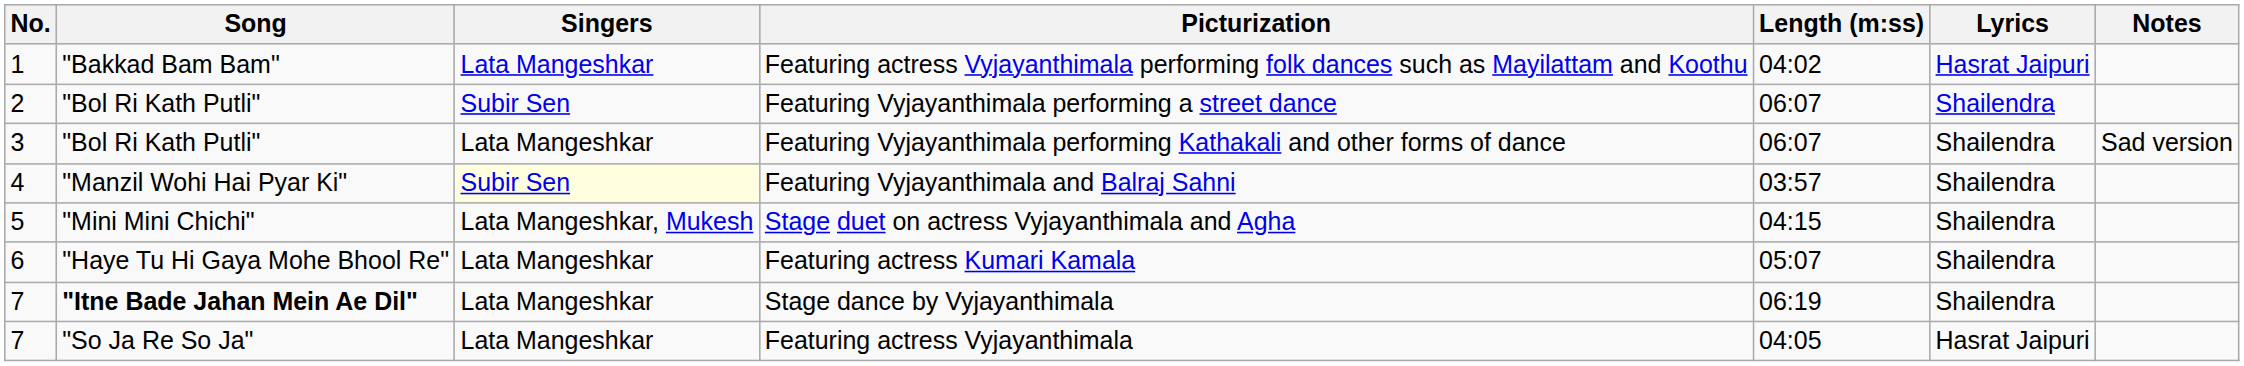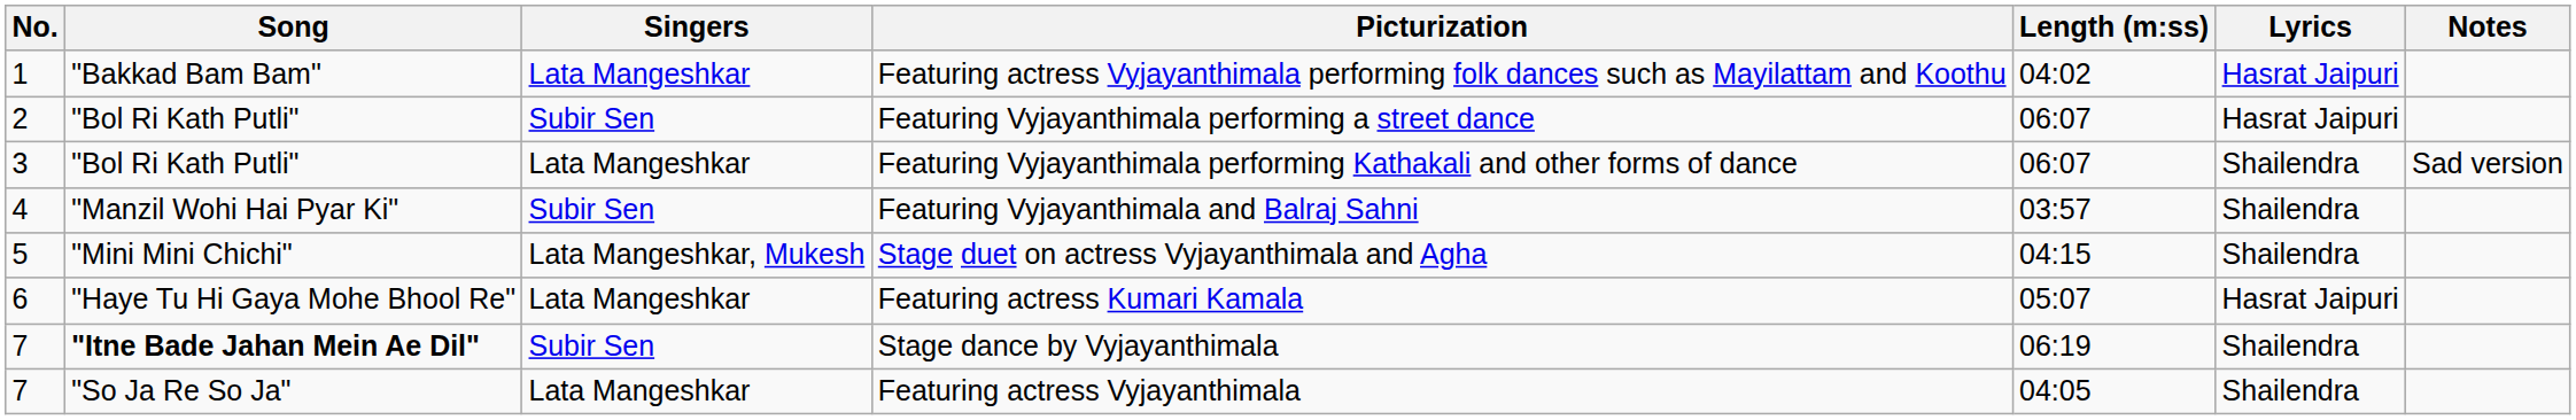 <table class="wikitable">
 <tr>
 <th>No.</th>
 <th>Song</th>
 <th>Singers</th>
 <th>Picturization</th>
 <th>Length (m:ss)</th>
 <th>Lyrics</th>
 <th>Notes</th>
 </tr>
 <tr>
 <td>1</td>
 <td>"Bakkad Bam Bam"</td>
 <td><a href='#'>Lata Mangeshkar</a></td>
 <td>Featuring actress <a href='#'>Vyjayanthimala</a> performing <a href='#'>folk dances</a> such as <a href='#'>Mayilattam</a> and <a href='#'>Koothu</a></td>
 <td>04:02</td>
 <td><a href='#'>Hasrat Jaipuri</a></td>
 <td></td>
 </tr>
 <tr>
 <td>2</td>
 <td>"Bol Ri Kath Putli"</td>
 <td><a href='#'>Subir Sen</a></td>
 <td>Featuring Vyjayanthimala performing a <a href='#'>street dance</a></td>
 <td>06:07</td>
-<td><a href='#'>Shailendra</a></td>
+<td>Hasrat Jaipuri</td>
 <td></td>
 </tr>
 <tr>
 <td>3</td>
 <td>"Bol Ri Kath Putli"</td>
 <td>Lata Mangeshkar</td>
 <td>Featuring Vyjayanthimala performing <a href='#'>Kathakali</a> and other forms of dance</td>
 <td>06:07</td>
 <td>Shailendra</td>
 <td>Sad version</td>
 </tr>
 <tr>
 <td>4</td>
 <td>"Manzil Wohi Hai Pyar Ki"</td>
-<td style="background: lightyellow;"><a href='#'>Subir Sen</a></td>
+<td><a href='#'>Subir Sen</a></td>
 <td>Featuring Vyjayanthimala and <a href='#'>Balraj Sahni</a></td>
 <td>03:57</td>
 <td>Shailendra</td>
 <td></td>
 </tr>
 <tr>
 <td>5</td>
 <td>"Mini Mini Chichi"</td>
 <td>Lata Mangeshkar, <a href='#'>Mukesh</a></td>
 <td><a href='#'>Stage</a> <a href='#'>duet</a> on actress Vyjayanthimala and <a href='#'>Agha</a></td>
 <td>04:15</td>
 <td>Shailendra</td>
 <td></td>
 </tr>
 <tr>
 <td>6</td>
 <td>"Haye Tu Hi Gaya Mohe Bhool Re"</td>
 <td>Lata Mangeshkar</td>
 <td>Featuring actress <a href='#'>Kumari Kamala</a></td>
 <td>05:07</td>
-<td>Shailendra</td>
+<td>Hasrat Jaipuri</td>
 <td></td>
 </tr>
 <tr>
 <td>7</td>
 <td><strong>"Itne Bade Jahan Mein Ae Dil"</strong></td>
-<td>Lata Mangeshkar</td>
+<td><a href='#'>Subir Sen</a></td>
 <td>Stage dance by Vyjayanthimala</td>
 <td>06:19</td>
 <td>Shailendra</td>
 <td></td>
 </tr>
 <tr>
 <td>7</td>
 <td>"So Ja Re So Ja"</td>
 <td>Lata Mangeshkar</td>
 <td>Featuring actress Vyjayanthimala</td>
 <td>04:05</td>
-<td>Hasrat Jaipuri</td>
+<td>Shailendra</td>
 <td></td>
 </tr>
 </table>
